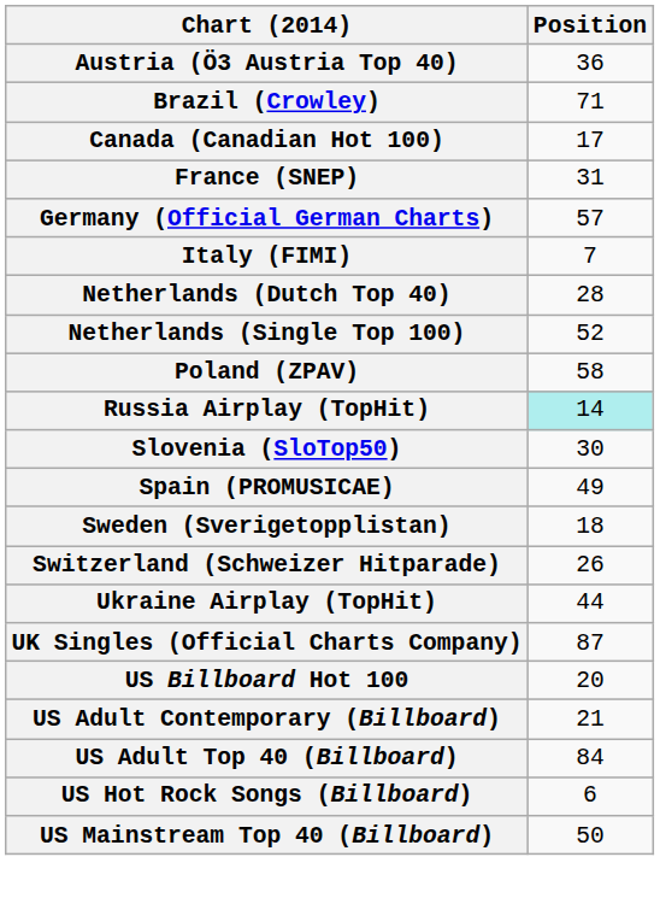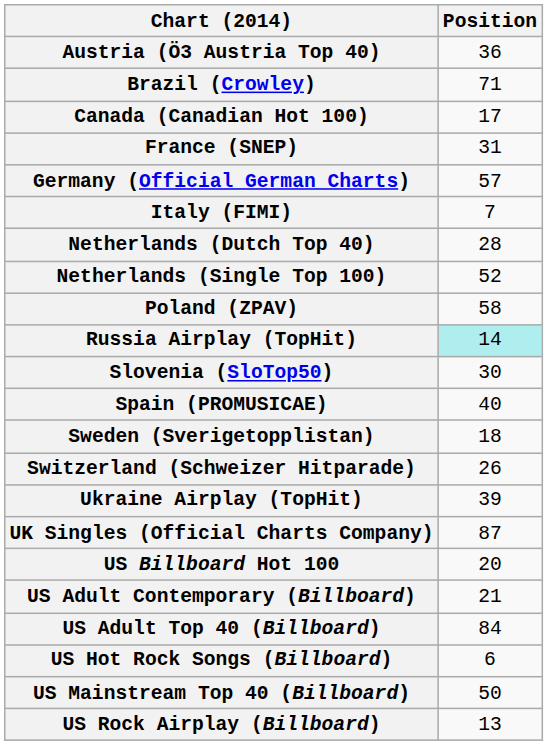 <table class="wikitable plainrowheaders sortable" style="text-align:center;">
 <tr>
 <th>Chart (2014)</th>
 <th>Position</th>
 </tr>
 <tr>
 <th scope="row">Austria (Ö3 Austria Top 40)</th>
 <td style="text-align:center;">36</td>
 </tr>
 <tr>
 <th scope="row">Brazil (<a href='#'>Crowley</a>)</th>
 <td>71</td>
 </tr>
 <tr>
 <th scope="row">Canada (Canadian Hot 100)</th>
 <td style="text-align:center;">17</td>
 </tr>
 <tr>
 <th scope="row">France (SNEP)</th>
 <td style="text-align:center;">31</td>
 </tr>
 <tr>
 <th scope="row">Germany (<a href='#'>Official German Charts</a>)</th>
 <td style="text-align:center;">57</td>
 </tr>
 <tr>
 <th scope="row">Italy (FIMI)</th>
 <td style="text-align:center;">7</td>
 </tr>
 <tr>
 <th scope="row">Netherlands (Dutch Top 40)</th>
 <td style="text-align:center;">28</td>
 </tr>
 <tr>
 <th scope="row">Netherlands (Single Top 100)</th>
 <td style="text-align:center;">52</td>
 </tr>
 <tr>
 <th scope="row">Poland (ZPAV)</th>
 <td style="text-align:center;">58</td>
 </tr>
 <tr>
 <th scope="row">Russia Airplay (TopHit)</th>
 <td style="background: paleturquoise; text-align:center;">14</td>
 </tr>
 <tr>
 <th scope="row">Slovenia (<a href='#'>SloTop50</a>)</th>
 <td align=center>30</td>
 </tr>
 <tr>
 <th scope="row">Spain (PROMUSICAE)</th>
-<td align=center>49</td>
+<td align=center>40</td>
 </tr>
 <tr>
 <th scope="row">Sweden (Sverigetopplistan)</th>
 <td style="text-align:center;">18</td>
 </tr>
 <tr>
 <th scope="row">Switzerland (Schweizer Hitparade)</th>
 <td style="text-align:center;">26</td>
 </tr>
 <tr>
 <th scope="row">Ukraine Airplay (TopHit)</th>
-<td style="text-align:center;">44</td>
+<td style="text-align:center;">39</td>
 </tr>
 <tr>
 <th scope="row">UK Singles (Official Charts Company)</th>
 <td>87</td>
 </tr>
 <tr>
 <th scope="row">US <em>Billboard</em> Hot 100</th>
 <td style="text-align:center;">20</td>
 </tr>
 <tr>
 <th scope="row">US Adult Contemporary (<em>Billboard</em>)</th>
 <td style="text-align:center;">21</td>
 </tr>
 <tr>
 <th scope="row">US Adult Top 40 (<em>Billboard</em>)</th>
 <td style="text-align:center;">84</td>
 </tr>
 <tr>
 <th scope="row">US Hot Rock Songs (<em>Billboard</em>)</th>
 <td style="text-align:center;">6</td>
 </tr>
 <tr>
 <th scope="row">US Mainstream Top 40 (<em>Billboard</em>)</th>
 <td style="text-align:center;">50</td>
 </tr>
+<tr>
+<th scope="row">US Rock Airplay (<em>Billboard</em>)</th>
+<td style="text-align:center;">13</td>
+</tr>
 </table>
